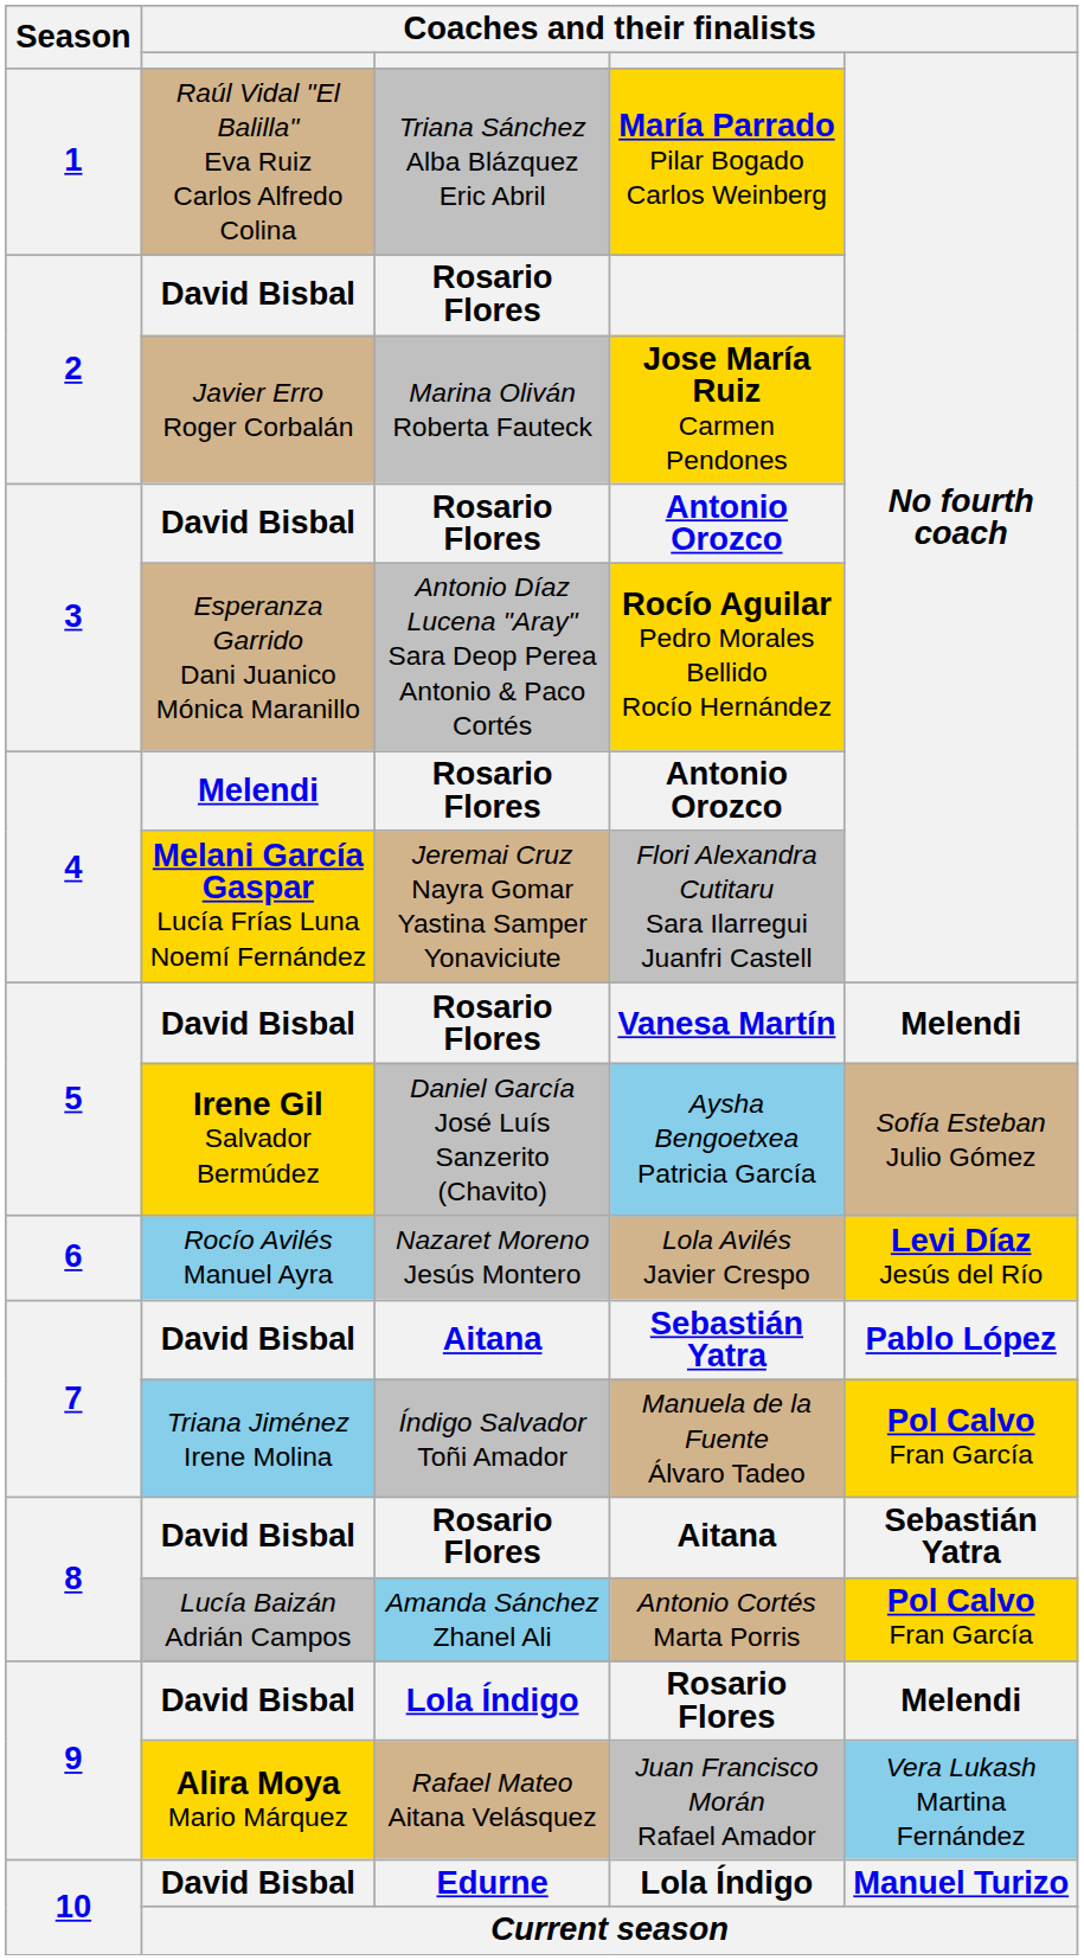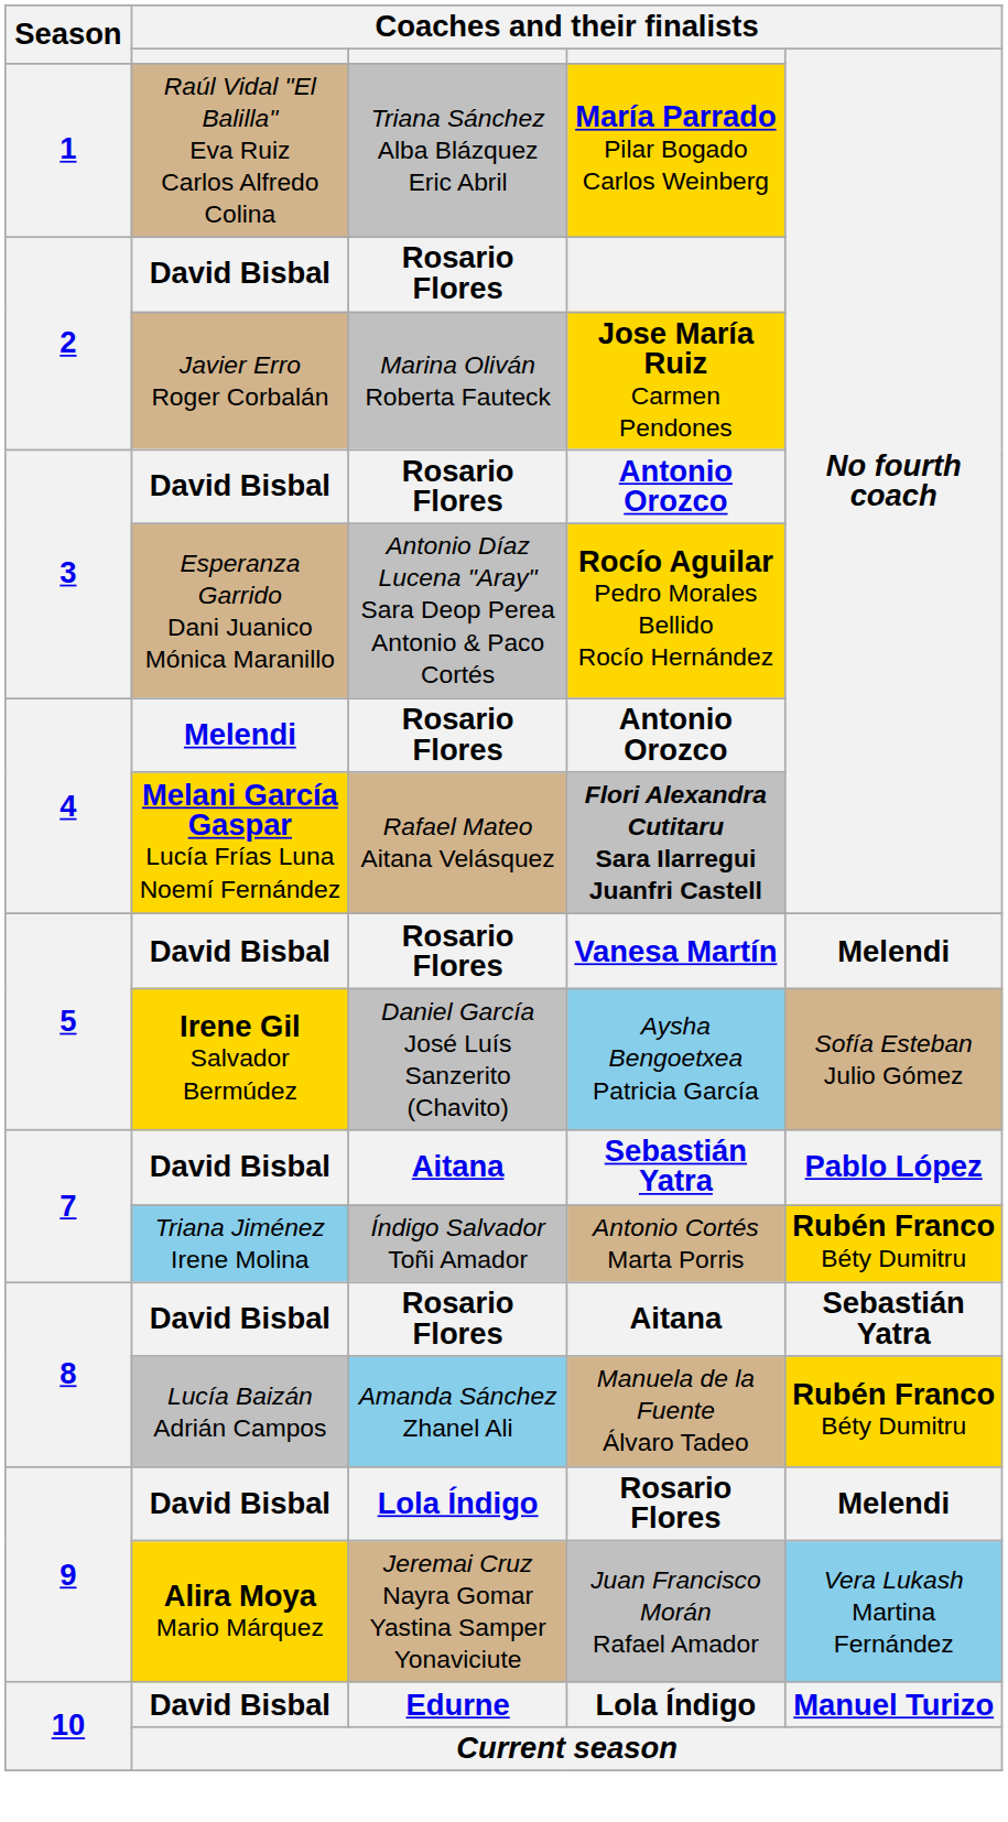 <table class="wikitable nowrap" style="text-align:center; font-size:100%; line-height:16px; width:85%">
 <tr>
 <th rowspan="2" style="width:05%">Season</th>
 <th colspan="4" style="width:80%">Coaches and their finalists</th>
 </tr>
 <tr>
 <th style="width:20%" scope="col"></th>
 <th style="width:20%" scope="col"></th>
 <th style="width:20%" scope="col"></th>
 <th style="width:20%" rowspan="8"><em>No fourth coach</em></th>
 </tr>
 <tr>
 <th scope="row"><a href='#'>1</a></th>
 <td style="background:tan"><small><em>Raúl Vidal "El Balilla"</em><br>Eva Ruiz<br>Carlos Alfredo Colina</small></td>
 <td style="background:silver"><small><em>Triana Sánchez</em><br>Alba Blázquez<br>Eric Abril</small></td>
 <td style="background:gold"><strong><a href='#'>María Parrado</a></strong><br><small>Pilar Bogado<br>Carlos Weinberg</small></td>
 </tr>
 <tr>
 <th scope="row" rowspan="2"><a href='#'>2</a></th>
 <th scope="col">David Bisbal</th>
 <th scope="col">Rosario Flores</th>
 <th scope="col"></th>
 </tr>
 <tr>
 <td style="background:tan"><small><em>Javier Erro</em><br>Roger Corbalán</small></td>
 <td style="background:silver"><small><em>Marina Oliván</em><br>Roberta Fauteck</small></td>
 <td style="background:gold"><strong>Jose María Ruiz</strong><br><small>Carmen Pendones</small></td>
 </tr>
 <tr>
 <th rowspan="2"><a href='#'>3</a></th>
 <th>David Bisbal</th>
 <th>Rosario Flores</th>
 <th><a href='#'>Antonio Orozco</a></th>
 </tr>
 <tr>
 <td style="background:tan"><small><em>Esperanza Garrido</em><br>Dani Juanico<br>Mónica Maranillo</small></td>
 <td style="background:silver"><small><em>Antonio Díaz Lucena "Aray"</em><br>Sara Deop Perea<br>Antonio & Paco Cortés</small></td>
 <td style="background:gold"><strong>Rocío Aguilar</strong><br><small>Pedro Morales Bellido<br>Rocío Hernández</small></td>
 </tr>
 <tr>
 <th rowspan="2"><a href='#'>4</a></th>
 <th><a href='#'>Melendi</a></th>
 <th>Rosario Flores</th>
 <th>Antonio Orozco</th>
 </tr>
 <tr>
 <td style="background:gold"><strong><a href='#'>Melani García Gaspar</a></strong><br><small>Lucía Frías Luna<br>Noemí Fernández</small></td>
-<td style="background:tan"><small><em>Jeremai Cruz</em><br>Nayra Gomar<br>Yastina Samper Yonaviciute</small></td>
-<td style="background:silver"><small><em>Flori Alexandra Cutitaru</em><br>Sara Ilarregui<br>Juanfri Castell</small></td>
+<td style="background:tan"><small><em>Rafael Mateo</em><br>Aitana Velásquez</small></td>
+<td style="background:silver"><strong><small><em>Flori Alexandra Cutitaru</em><br>Sara Ilarregui<br>Juanfri Castell</small></strong></td>
 </tr>
 <tr>
 <th rowspan="2"><a href='#'>5</a></th>
 <th>David Bisbal</th>
 <th>Rosario Flores</th>
 <th><a href='#'>Vanesa Martín</a></th>
 <th>Melendi</th>
 </tr>
 <tr>
 <td style="background:gold"><strong>Irene Gil</strong><br><small>Salvador Bermúdez</small></td>
 <td style="background:silver"><small><em>Daniel García</em><br>José Luís Sanzerito (Chavito)</small></td>
 <td style="background:skyblue"><small><em>Aysha Bengoetxea</em><br>Patricia García</small></td>
 <td style="background:tan"><small><em>Sofía Esteban</em><br>Julio Gómez</small></td>
 </tr>
 <tr>
-<th><a href='#'>6</a></th>
-<td style="background:skyblue"><small><em>Rocío Avilés</em><br>Manuel Ayra</small></td>
-<td style="background:silver"><small><em>Nazaret Moreno</em><br>Jesús Montero</small></td>
-<td style="background:tan"><small><em>Lola Avilés</em><br>Javier Crespo</small></td>
-<td style="background:gold"><strong><a href='#'>Levi Díaz</a></strong><br><small>Jesús del Río</small></td>
-</tr>
-<tr>
 <th rowspan="2"><a href='#'>7</a></th>
 <th>David Bisbal</th>
 <th><a href='#'>Aitana</a></th>
 <th><a href='#'>Sebastián Yatra</a></th>
 <th><a href='#'>Pablo López</a></th>
 </tr>
 <tr>
 <td style="background:skyblue"><small><em>Triana Jiménez</em><br>Irene Molina</small></td>
 <td style="background:silver"><small><em>Índigo Salvador</em><br>Toñi Amador</small></td>
-<td style="background:tan"><small><em>Manuela de la Fuente</em><br>Álvaro Tadeo</small></td>
-<td style="background:gold"><strong><a href='#'>Pol Calvo</a></strong><br><small>Fran García</small></td>
+<td style="background:tan"><small><em>Antonio Cortés</em><br>Marta Porris</small></td>
+<td style="background:gold"><strong>Rubén Franco</strong><br><small>Béty Dumitru</small></td>
 </tr>
 <tr>
 <th rowspan="2"><a href='#'>8</a></th>
 <th>David Bisbal</th>
 <th>Rosario Flores</th>
 <th>Aitana</th>
 <th>Sebastián Yatra</th>
 </tr>
 <tr>
 <td style="background:silver"><small><em>Lucía Baizán</em><br>Adrián Campos</small></td>
 <td style="background:skyblue"><small><em>Amanda Sánchez</em><br>Zhanel Ali</small></td>
-<td style="background:tan"><small><em>Antonio Cortés</em><br>Marta Porris</small></td>
-<td style="background:gold"><strong><a href='#'>Pol Calvo</a></strong><br><small>Fran García</small></td>
+<td style="background:tan"><small><em>Manuela de la Fuente</em><br>Álvaro Tadeo</small></td>
+<td style="background:gold"><strong>Rubén Franco</strong><br><small>Béty Dumitru</small></td>
 </tr>
 <tr>
 <th rowspan="2"><a href='#'>9</a></th>
 <th>David Bisbal</th>
 <th><a href='#'>Lola Índigo</a></th>
 <th>Rosario Flores</th>
 <th>Melendi</th>
 </tr>
 <tr>
 <td style="background:gold"><strong>Alira Moya</strong><br><small>Mario Márquez</small></td>
-<td style="background:tan"><small><em>Rafael Mateo</em><br>Aitana Velásquez</small></td>
+<td style="background:tan"><small><em>Jeremai Cruz</em><br>Nayra Gomar<br>Yastina Samper Yonaviciute</small></td>
 <td style="background:silver"><small><em>Juan Francisco Morán</em><br>Rafael Amador</small></td>
 <td style="background:skyblue"><small><em>Vera Lukash</em><br>Martina Fernández</small></td>
 </tr>
 <tr>
 <th rowspan="2"><a href='#'>10</a></th>
 <th>David Bisbal</th>
 <th><a href='#'>Edurne</a></th>
 <th>Lola Índigo</th>
 <th><a href='#'>Manuel Turizo</a></th>
 </tr>
 <tr>
 <th colspan="4"><em>Current season</em></th>
 </tr>
 </table>
